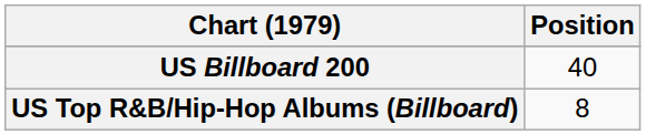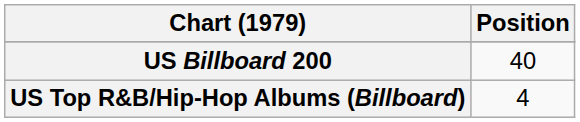 <table class="wikitable sortable plainrowheaders">
 <tr>
 <th>Chart (1979)</th>
 <th>Position</th>
 </tr>
 <tr>
 </tr>
 <tr>
 <th scope="row">US <em>Billboard</em> 200</th>
 <td style="text-align:center;">40</td>
 </tr>
 <tr>
 <th scope="row">US Top R&B/Hip-Hop Albums (<em>Billboard</em>)</th>
-<td style="text-align:center;">8</td>
+<td style="text-align:center;">4</td>
 </tr>
 </table>
